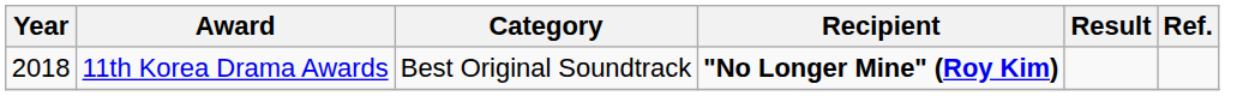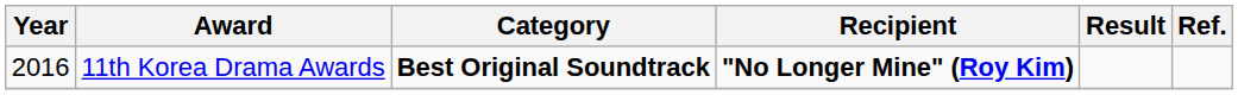 <table class="wikitable">
 <tr>
 <th>Year</th>
 <th>Award</th>
 <th>Category</th>
 <th>Recipient</th>
 <th>Result</th>
 <th>Ref.</th>
 </tr>
 <tr>
-<td>2018</td>
+<td>2016</td>
 <td><a href='#'>11th Korea Drama Awards</a></td>
-<td>Best Original Soundtrack</td>
+<td><strong>Best Original Soundtrack</strong></td>
 <td><strong>"No Longer Mine" (<a href='#'>Roy Kim</a>)</strong></td>
 <td></td>
 <td></td>
 </tr>
 <tr>
 </tr>
 </table>
